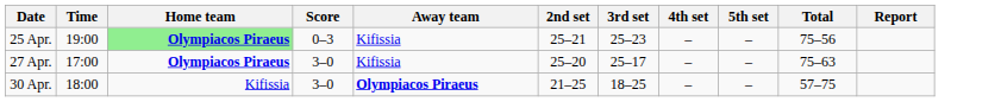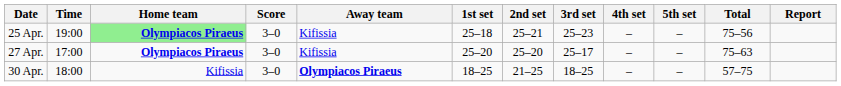 <table class="wikitable" style="text-align: center; font-size:100%">
 <tr>
 <th width="50">Date</th>
 <th width="50">Time</th>
 <th width="200">Home team</th>
 <th width="60">Score</th>
 <th width="200">Away team</th>
+<th width="60">1st set</th>
 <th width="60">2nd set</th>
 <th width="60">3rd set</th>
 <th width="60">4th set</th>
 <th width="60">5th set</th>
 <th width="80">Total</th>
 <th width="80">Report</th>
 </tr>
 <tr>
 <td>25 Apr.</td>
 <td>19:00</td>
 <td align=right style="background: lightgreen;"><strong><a href='#'>Olympiacos Piraeus</a></strong></td>
-<td>0–3</td>
+<td>3–0</td>
 <td align=left><a href='#'>Kifissia</a></td>
+<td>25–18</td>
 <td>25–21</td>
 <td>25–23</td>
 <td>–</td>
 <td>–</td>
 <td>75–56</td>
 <td></td>
 </tr>
 <tr>
 <td>27 Apr.</td>
 <td>17:00</td>
 <td align=right><strong><a href='#'>Olympiacos Piraeus</a></strong></td>
 <td>3–0</td>
 <td align=left><a href='#'>Kifissia</a></td>
 <td>25–20</td>
+<td>25–20</td>
 <td>25–17</td>
 <td>–</td>
 <td>–</td>
 <td>75–63</td>
 <td></td>
 </tr>
 <tr>
 <td>30 Apr.</td>
 <td>18:00</td>
 <td align=right><a href='#'>Kifissia</a></td>
 <td>3–0</td>
 <td align=left><strong><a href='#'>Olympiacos Piraeus</a></strong></td>
+<td>18–25</td>
 <td>21–25</td>
 <td>18–25</td>
 <td>–</td>
 <td>–</td>
 <td>57–75</td>
 <td></td>
 </tr>
 </table>
